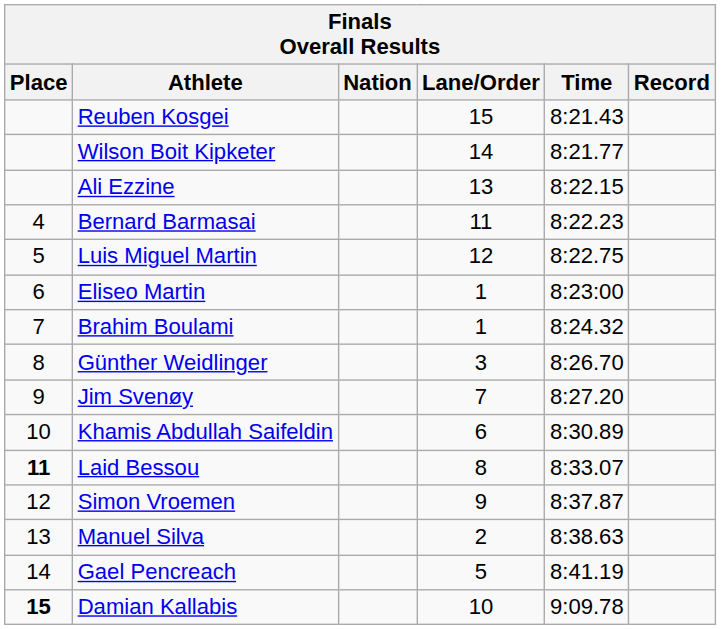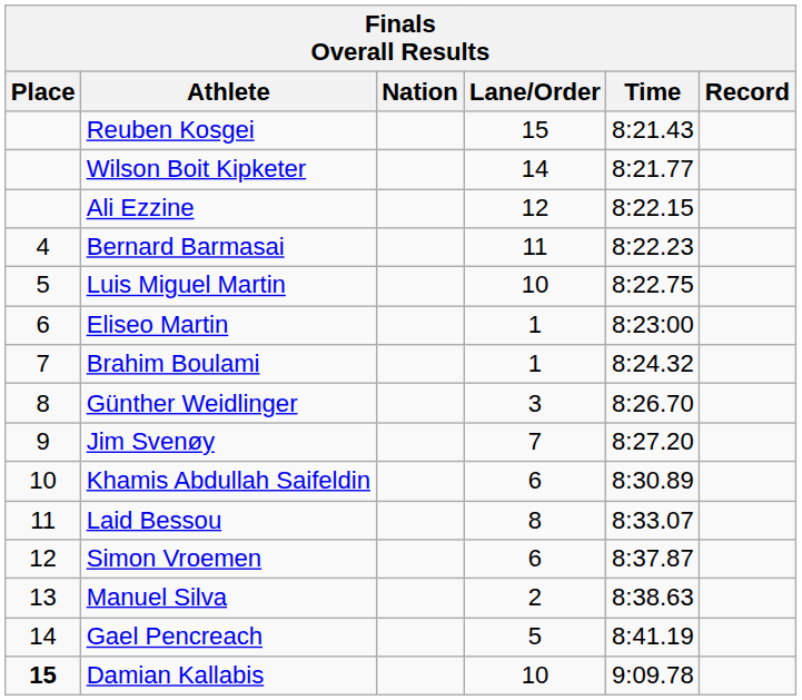 <table class="wikitable">
 <tr>
 <th colspan=6>Finals <br> Overall Results</th>
 </tr>
 <tr>
 <th>Place</th>
 <th>Athlete</th>
 <th>Nation</th>
 <th>Lane/Order</th>
 <th>Time</th>
 <th>Record</th>
 </tr>
 <tr>
 <td align="center"></td>
 <td align="left"><a href='#'>Reuben Kosgei</a></td>
 <td align="left"></td>
 <td align="center">15</td>
 <td align="center">8:21.43</td>
 <td align="center"></td>
 </tr>
 <tr>
 <td align="center"></td>
 <td align="left"><a href='#'>Wilson Boit Kipketer</a></td>
 <td align="left"></td>
 <td align="center">14</td>
 <td align="center">8:21.77</td>
 <td align="center"></td>
 </tr>
 <tr>
 <td align="center"></td>
 <td align="left"><a href='#'>Ali Ezzine</a></td>
 <td align="left"></td>
-<td align="center">13</td>
+<td align="center">12</td>
 <td align="center">8:22.15</td>
 <td align="center"></td>
 </tr>
 <tr>
 <td align="center">4</td>
 <td align="left"><a href='#'>Bernard Barmasai</a></td>
 <td align="left"></td>
 <td align="center">11</td>
 <td align="center">8:22.23</td>
 <td align="center"></td>
 </tr>
 <tr>
 <td align="center">5</td>
 <td align="left"><a href='#'>Luis Miguel Martin</a></td>
 <td align="left"></td>
-<td align="center">12</td>
+<td align="center">10</td>
 <td align="center">8:22.75</td>
 <td align="center"></td>
 </tr>
 <tr>
 <td align="center">6</td>
 <td align="left"><a href='#'>Eliseo Martin</a></td>
 <td align="left"></td>
 <td align="center">1</td>
 <td align="center">8:23:00</td>
 <td align="center"></td>
 </tr>
 <tr>
 <td align="center">7</td>
 <td align="left"><a href='#'>Brahim Boulami</a></td>
 <td align="left"></td>
 <td align="center">1</td>
 <td align="center">8:24.32</td>
 <td align="center"></td>
 </tr>
 <tr>
 <td align="center">8</td>
 <td align="left"><a href='#'>Günther Weidlinger</a></td>
 <td align="left"></td>
 <td align="center">3</td>
 <td align="center">8:26.70</td>
 <td align="center"></td>
 </tr>
 <tr>
 <td align="center">9</td>
 <td align="left"><a href='#'>Jim Svenøy</a></td>
 <td align="left"></td>
 <td align="center">7</td>
 <td align="center">8:27.20</td>
 <td align="center"></td>
 </tr>
 <tr>
 <td align="center">10</td>
 <td align="left"><a href='#'>Khamis Abdullah Saifeldin</a></td>
 <td align="left"></td>
 <td align="center">6</td>
 <td align="center">8:30.89</td>
 <td align="center"></td>
 </tr>
 <tr>
-<td align="center"><strong>11</strong></td>
+<td align="center">11</td>
 <td align="left"><a href='#'>Laid Bessou</a></td>
 <td align="left"></td>
 <td align="center">8</td>
 <td align="center">8:33.07</td>
 <td align="center"></td>
 </tr>
 <tr>
 <td align="center">12</td>
 <td align="left"><a href='#'>Simon Vroemen</a></td>
 <td align="left"></td>
-<td align="center">9</td>
+<td align="center">6</td>
 <td align="center">8:37.87</td>
 <td align="center"></td>
 </tr>
 <tr>
 <td align="center">13</td>
 <td align="left"><a href='#'>Manuel Silva</a></td>
 <td align="left"></td>
 <td align="center">2</td>
 <td align="center">8:38.63</td>
 <td align="center"></td>
 </tr>
 <tr>
 <td align="center">14</td>
 <td align="left"><a href='#'>Gael Pencreach</a></td>
 <td align="left"></td>
 <td align="center">5</td>
 <td align="center">8:41.19</td>
 <td align="center"></td>
 </tr>
 <tr>
 <td align="center"><strong>15</strong></td>
 <td align="left"><a href='#'>Damian Kallabis</a></td>
 <td align="left"></td>
 <td align="center">10</td>
 <td align="center">9:09.78</td>
 <td align="center"></td>
 </tr>
 </table>
